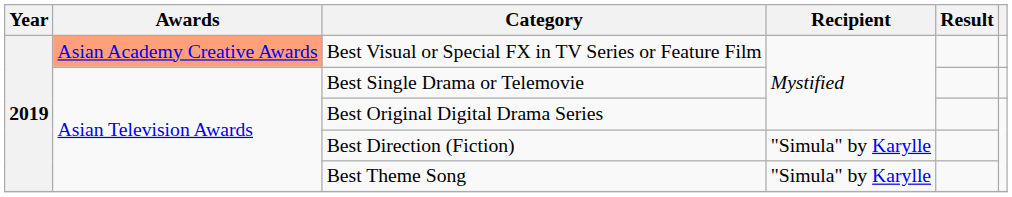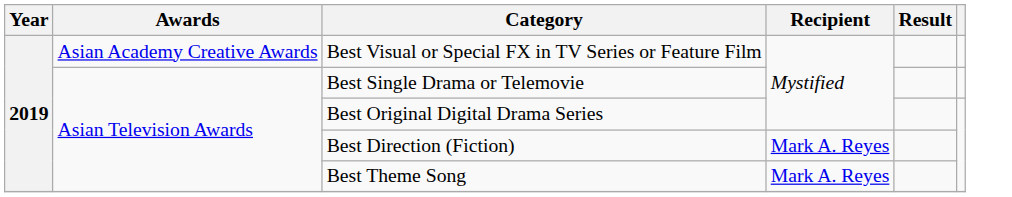 <table class="wikitable sortable plainrowheaders">
 <tr>
 <th>Year</th>
 <th>Awards</th>
 <th>Category</th>
 <th>Recipient</th>
 <th>Result</th>
 <th scope="col" class="unsortable"></th>
 </tr>
 <tr>
 <th scope="row" rowspan="5">2019</th>
-<td style="background: lightsalmon;"><a href='#'>Asian Academy Creative Awards</a></td>
+<td><a href='#'>Asian Academy Creative Awards</a></td>
 <td>Best Visual or Special FX in TV Series or Feature Film</td>
 <td rowspan="3"><em>Mystified</em></td>
 <td></td>
 <td></td>
 </tr>
 <tr>
 <td rowspan="4"><a href='#'>Asian Television Awards</a></td>
 <td>Best Single Drama or Telemovie</td>
 <td></td>
 <td></td>
 </tr>
 <tr>
 <td>Best Original Digital Drama Series</td>
 <td></td>
 <td rowspan="3"></td>
 </tr>
 <tr>
 <td>Best Direction (Fiction)</td>
-<td>"Simula" by <a href='#'>Karylle</a></td>
+<td><a href='#'>Mark A. Reyes</a></td>
 <td></td>
 </tr>
 <tr>
 <td>Best Theme Song</td>
-<td>"Simula" by <a href='#'>Karylle</a></td>
+<td><a href='#'>Mark A. Reyes</a></td>
 <td></td>
 </tr>
 <tr>
 </tr>
 </table>
